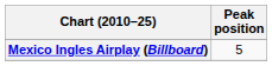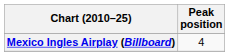 <table class="wikitable sortable plainrowheaders" style="text-align:center">
 <tr>
 <th scope="col">Chart (2010–25)</th>
 <th scope="col">Peak<br>position</th>
 </tr>
 <tr>
 </tr>
 <tr>
 </tr>
 <tr>
 </tr>
 <tr>
 </tr>
 <tr>
 </tr>
 <tr>
 </tr>
 <tr>
 <th scope="row"><a href='#'>Mexico Ingles Airplay</a> (<em><a href='#'>Billboard</a></em>)</th>
-<td>5</td>
+<td>4</td>
 </tr>
 <tr>
 </tr>
 <tr>
 </tr>
 <tr>
 </tr>
 <tr>
 </tr>
 <tr>
 </tr>
 <tr>
 </tr>
 <tr>
 </tr>
 <tr>
 </tr>
 <tr>
 </tr>
 </table>
